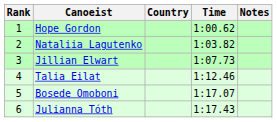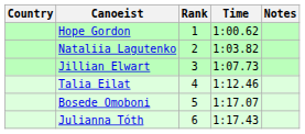 <table class="wikitable" style="text-align:center">
 <tr>
+<th>Country</th>
+<th>Canoeist</th>
 <th>Rank</th>
-<th>Canoeist</th>
-<th>Country</th>
 <th>Time</th>
 <th>Notes</th>
 </tr>
 <tr bgcolor=bbffbb>
+<td align="left"></td>
+<td align="left"><a href='#'>Hope Gordon</a></td>
 <td>1</td>
-<td align="left"><a href='#'>Hope Gordon</a></td>
-<td align="left"></td>
 <td>1:00.62</td>
 <td></td>
 </tr>
 <tr bgcolor=bbffbb>
+<td align="left"></td>
+<td align="left"><a href='#'>Nataliia Lagutenko</a></td>
 <td>2</td>
-<td align="left"><a href='#'>Nataliia Lagutenko</a></td>
-<td align="left"></td>
 <td>1:03.82</td>
 <td></td>
 </tr>
 <tr bgcolor=bbffbb>
+<td align="left"></td>
+<td align="left"><a href='#'>Jillian Elwart</a></td>
 <td>3</td>
-<td align="left"><a href='#'>Jillian Elwart</a></td>
-<td align="left"></td>
 <td>1:07.73</td>
 <td></td>
 </tr>
 <tr bgcolor=ddffdd>
+<td align="left"></td>
+<td align="left"><a href='#'>Talia Eilat</a></td>
 <td>4</td>
-<td align="left"><a href='#'>Talia Eilat</a></td>
-<td align="left"></td>
 <td>1:12.46</td>
 <td></td>
 </tr>
 <tr bgcolor=ddffdd>
+<td align="left"></td>
+<td align="left"><a href='#'>Bosede Omoboni</a></td>
 <td>5</td>
-<td align="left"><a href='#'>Bosede Omoboni</a></td>
-<td align="left"></td>
 <td>1:17.07</td>
 <td></td>
 </tr>
 <tr bgcolor=ddffdd>
+<td align="left"></td>
+<td align="left"><a href='#'>Julianna Tóth</a></td>
 <td>6</td>
-<td align="left"><a href='#'>Julianna Tóth</a></td>
-<td align="left"></td>
 <td>1:17.43</td>
 <td></td>
 </tr>
 </table>
